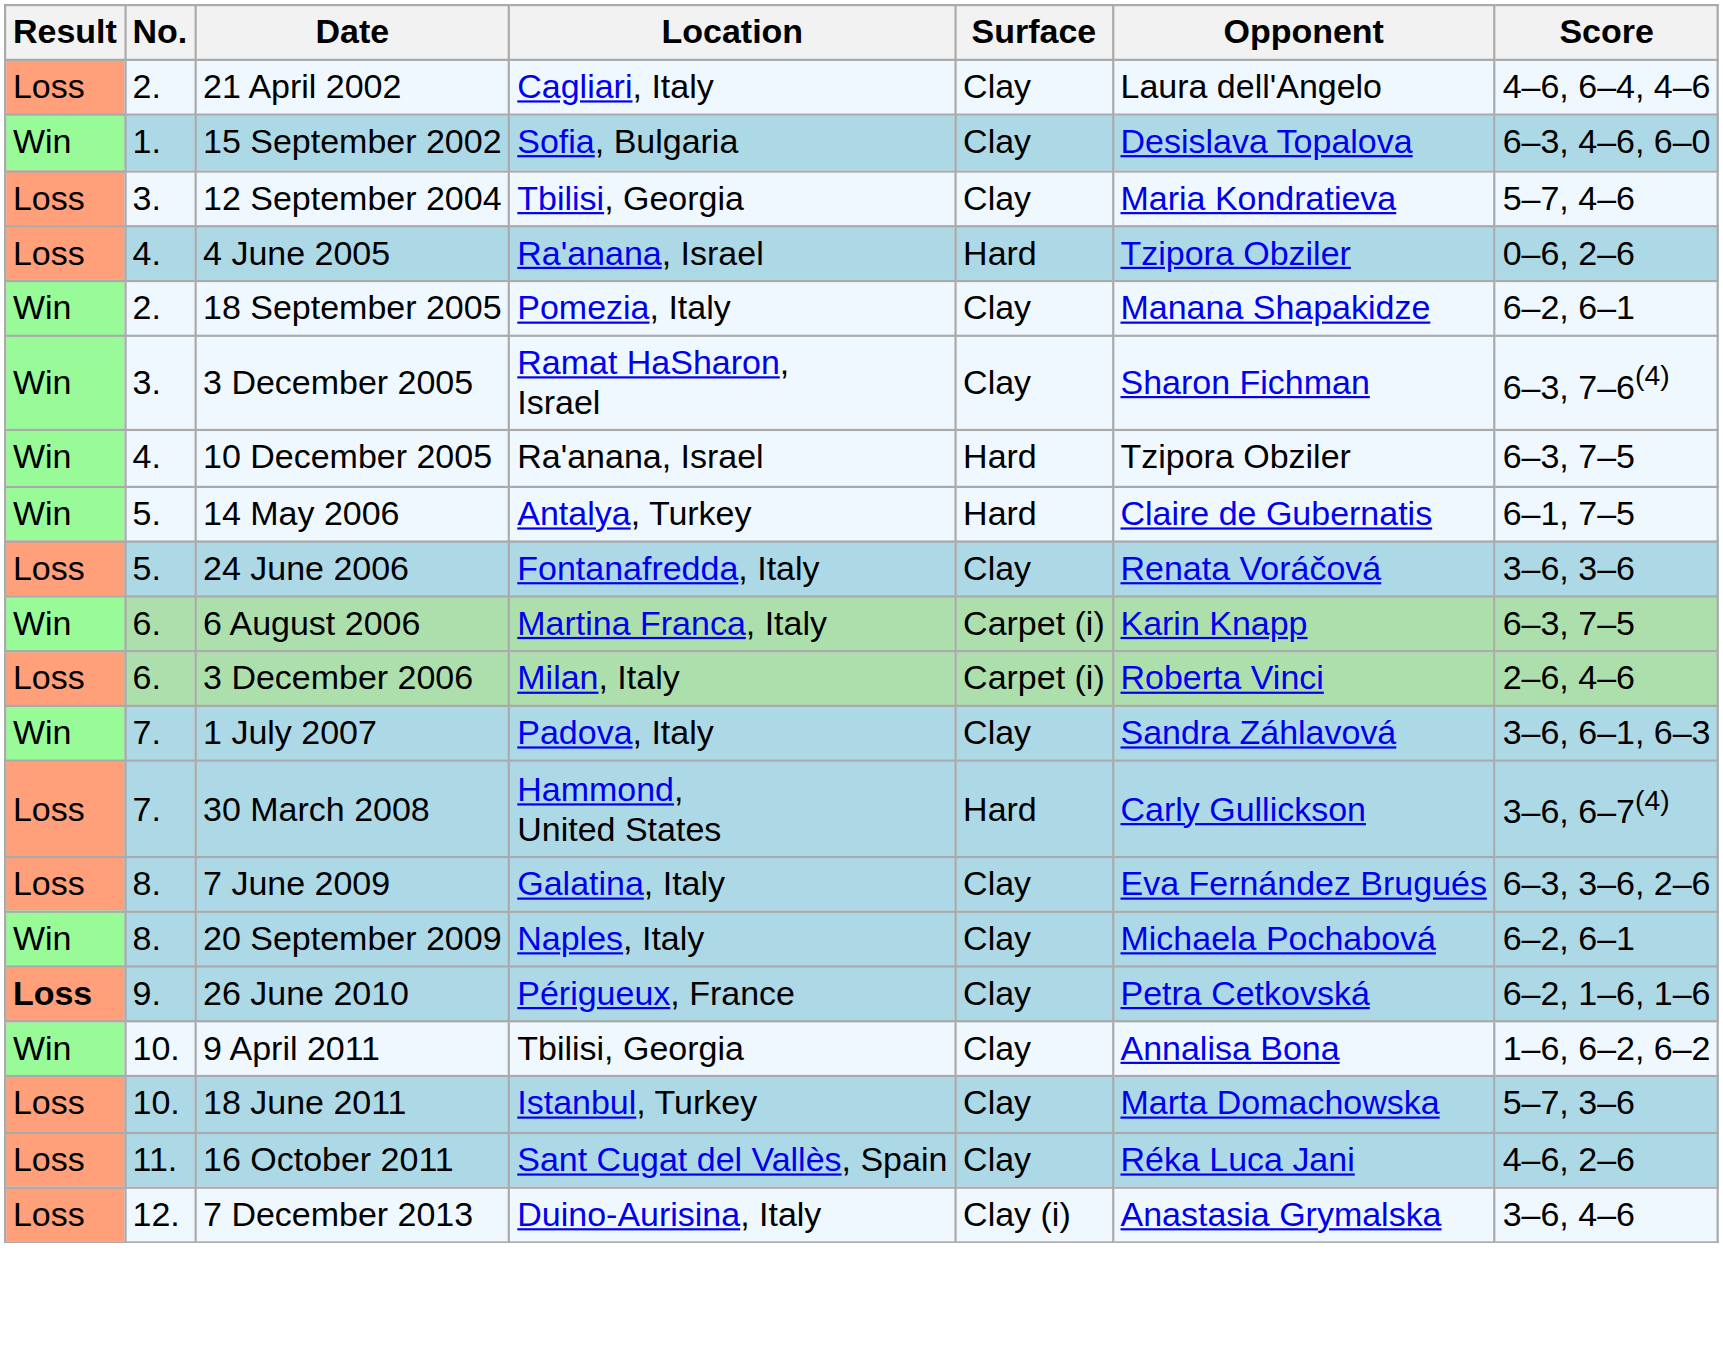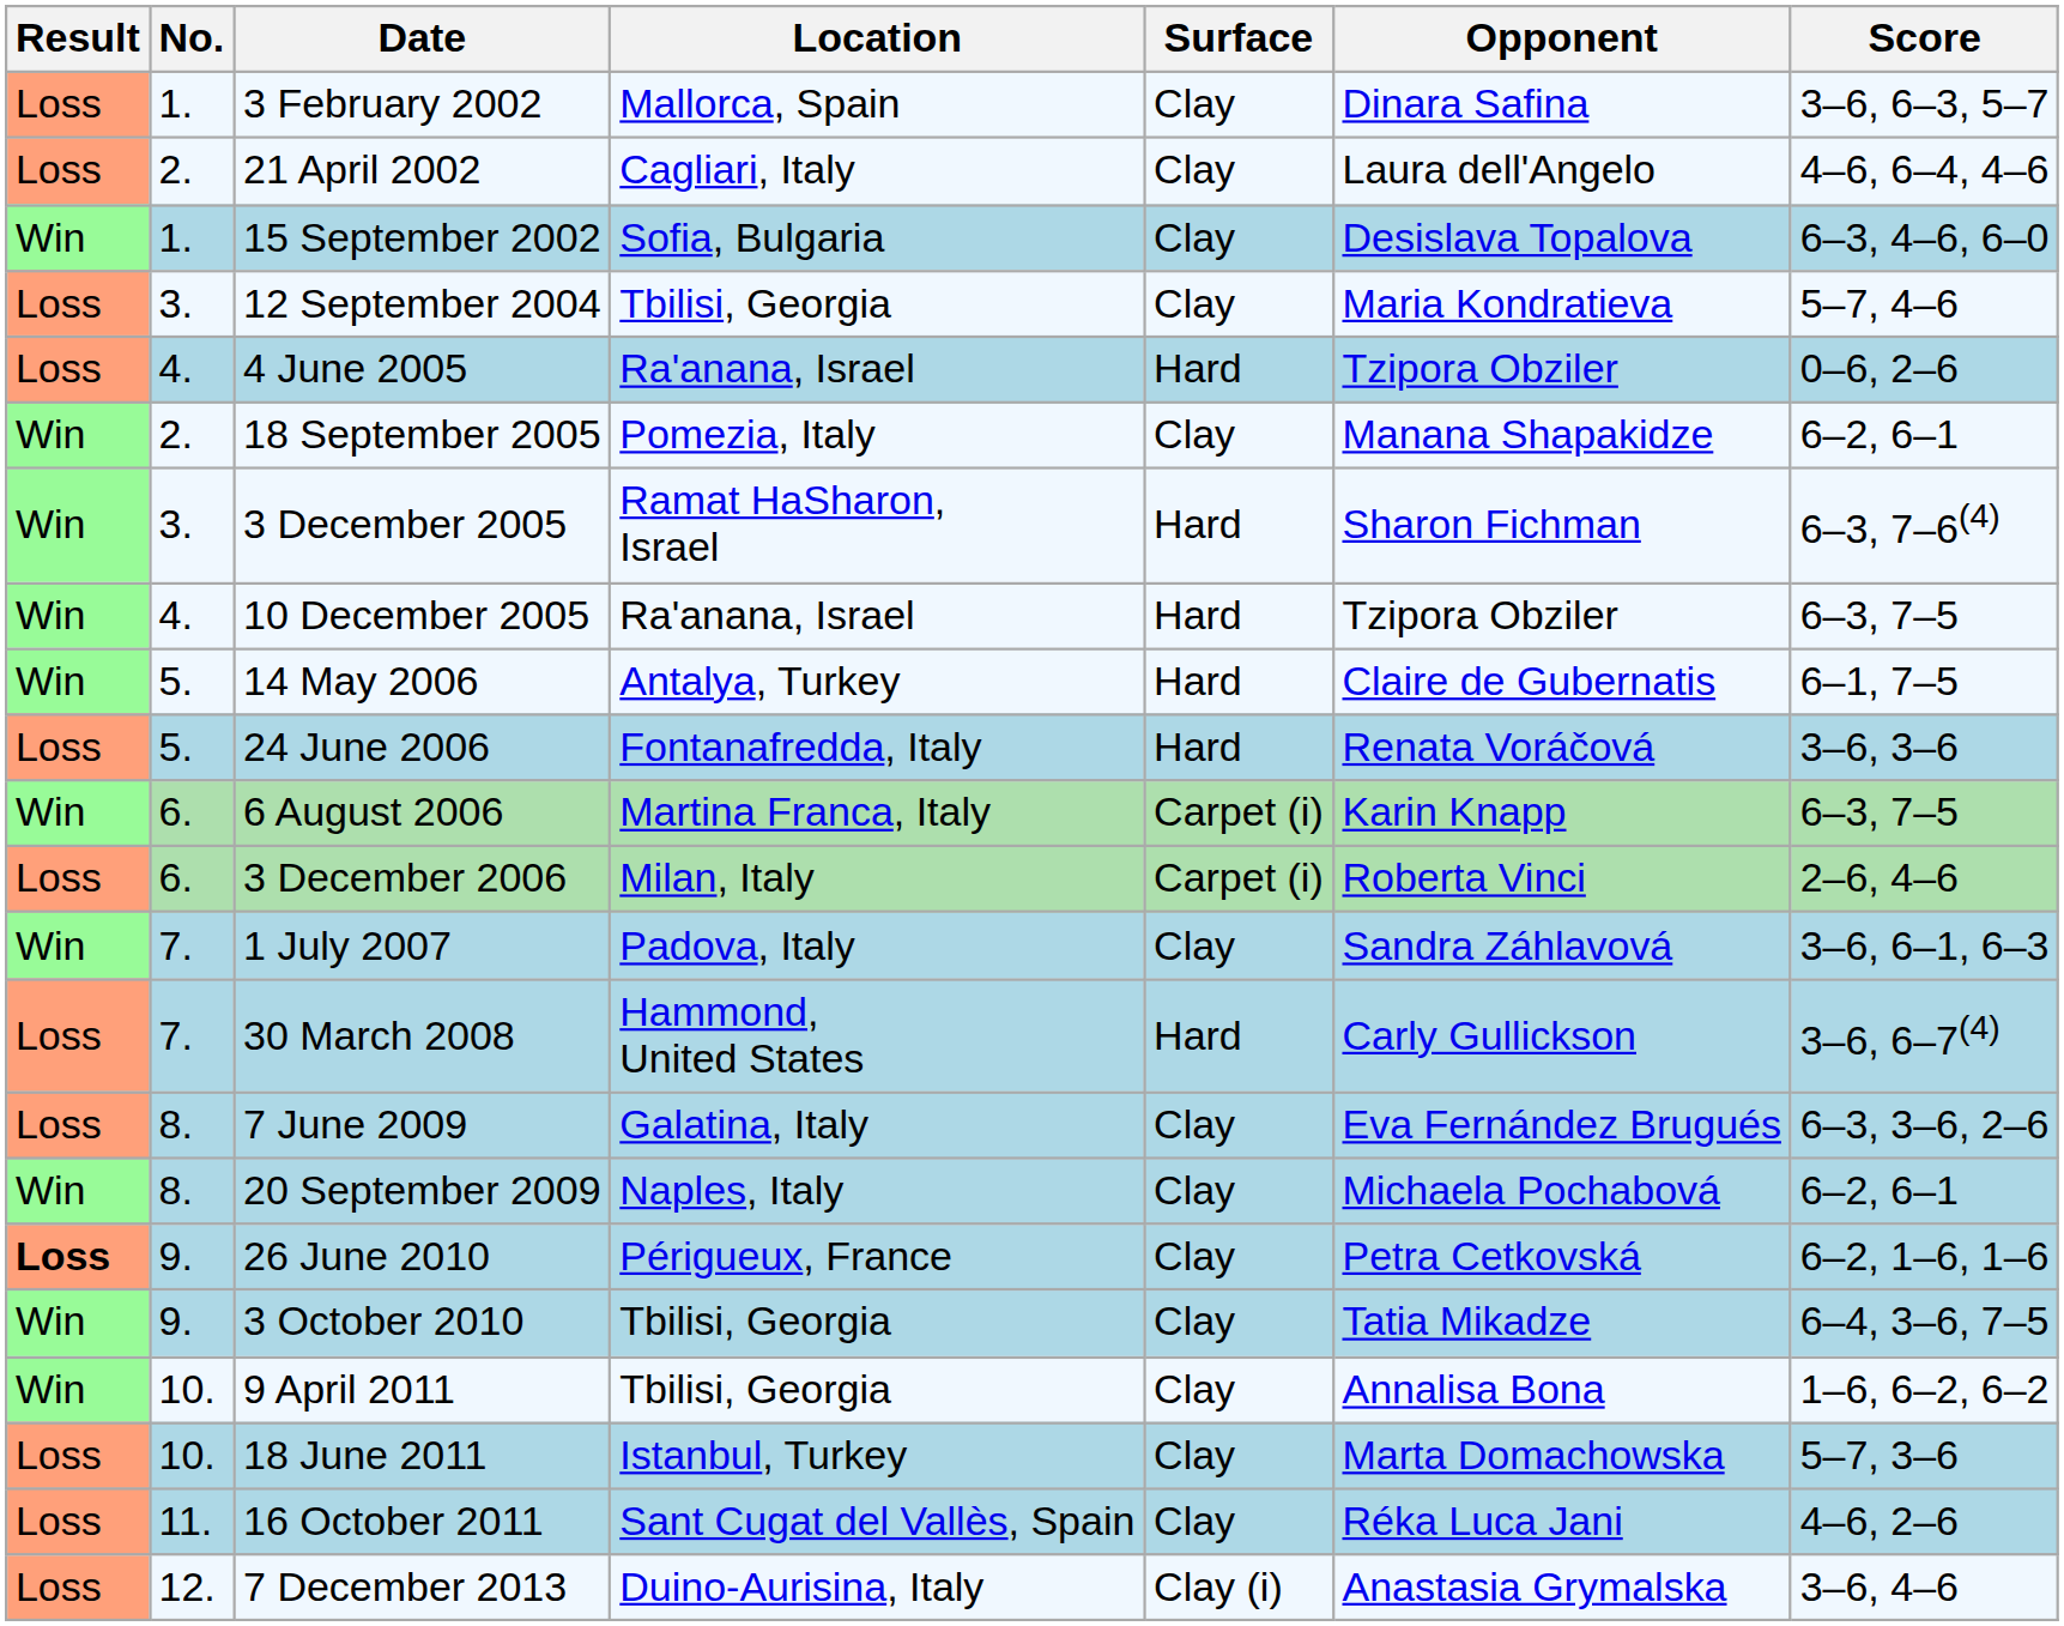 <table class="sortable wikitable" style=font-size:97%>
 <tr>
 <th>Result</th>
 <th>No.</th>
 <th>Date</th>
 <th>Location</th>
 <th>Surface</th>
 <th>Opponent</th>
 <th class="unsortable">Score</th>
+</tr>
+<tr style="background:#f0f8ff;">
+<td style="background:#ffa07a;">Loss</td>
+<td>1.</td>
+<td>3 February 2002</td>
+<td><a href='#'>Mallorca</a>, Spain</td>
+<td>Clay</td>
+<td> <a href='#'>Dinara Safina</a></td>
+<td>3–6, 6–3, 5–7</td>
 </tr>
 <tr style="background:#f0f8ff;">
 <td style="background:#ffa07a;">Loss</td>
 <td>2.</td>
 <td>21 April 2002</td>
 <td><a href='#'>Cagliari</a>, Italy</td>
 <td>Clay</td>
 <td> Laura dell'Angelo</td>
 <td>4–6, 6–4, 4–6</td>
 </tr>
 <tr style="background:lightblue;">
 <td style="background:#98fb98;">Win</td>
 <td>1.</td>
 <td>15 September 2002</td>
 <td><a href='#'>Sofia</a>, Bulgaria</td>
 <td>Clay</td>
 <td> <a href='#'>Desislava Topalova</a></td>
 <td>6–3, 4–6, 6–0</td>
 </tr>
 <tr style="background:#f0f8ff;">
 <td style="background:#ffa07a;">Loss</td>
 <td>3.</td>
 <td>12 September 2004</td>
 <td><a href='#'>Tbilisi</a>, Georgia</td>
 <td>Clay</td>
 <td> <a href='#'>Maria Kondratieva</a></td>
 <td>5–7, 4–6</td>
 </tr>
 <tr style="background:lightblue;">
 <td style="background:#ffa07a;">Loss</td>
 <td>4.</td>
 <td>4 June 2005</td>
 <td><a href='#'>Ra'anana</a>, Israel</td>
 <td>Hard</td>
 <td> <a href='#'>Tzipora Obziler</a></td>
 <td>0–6, 2–6</td>
 </tr>
 <tr style="background:#f0f8ff;">
 <td style="background:#98fb98;">Win</td>
 <td>2.</td>
 <td>18 September 2005</td>
 <td><a href='#'>Pomezia</a>, Italy</td>
 <td>Clay</td>
 <td> <a href='#'>Manana Shapakidze</a></td>
 <td>6–2, 6–1</td>
 </tr>
 <tr style="background:#f0f8ff;">
 <td style="background:#98fb98;">Win</td>
 <td>3.</td>
 <td>3 December 2005</td>
 <td><a href='#'>Ramat HaSharon</a>, <br>Israel</td>
-<td>Clay</td>
+<td>Hard</td>
 <td> <a href='#'>Sharon Fichman</a></td>
 <td>6–3, 7–6<sup>(4)</sup></td>
 </tr>
 <tr style="background:#f0f8ff;">
 <td style="background:#98fb98;">Win</td>
 <td>4.</td>
 <td>10 December 2005</td>
 <td>Ra'anana, Israel</td>
 <td>Hard</td>
 <td> Tzipora Obziler</td>
 <td>6–3, 7–5</td>
 </tr>
 <tr style="background:#f0f8ff;">
 <td style="background:#98fb98;">Win</td>
 <td>5.</td>
 <td>14 May 2006</td>
 <td><a href='#'>Antalya</a>, Turkey</td>
 <td>Hard</td>
 <td> <a href='#'>Claire de Gubernatis</a></td>
 <td>6–1, 7–5</td>
 </tr>
 <tr style="background:lightblue;">
 <td style="background:#ffa07a;">Loss</td>
 <td>5.</td>
 <td>24 June 2006</td>
 <td><a href='#'>Fontanafredda</a>, Italy</td>
-<td>Clay</td>
+<td>Hard</td>
 <td> <a href='#'>Renata Voráčová</a></td>
 <td>3–6, 3–6</td>
 </tr>
 <tr style="background:#addfad;">
 <td style="background:#98fb98;">Win</td>
 <td>6.</td>
 <td>6 August 2006</td>
 <td><a href='#'>Martina Franca</a>, Italy</td>
 <td>Carpet (i)</td>
 <td> <a href='#'>Karin Knapp</a></td>
 <td>6–3, 7–5</td>
 </tr>
 <tr style="background:#addfad;">
 <td style="background:#ffa07a;">Loss</td>
 <td>6.</td>
 <td>3 December 2006</td>
 <td><a href='#'>Milan</a>, Italy</td>
 <td>Carpet (i)</td>
 <td> <a href='#'>Roberta Vinci</a></td>
 <td>2–6, 4–6</td>
 </tr>
 <tr style="background:lightblue;">
 <td style="background:#98fb98;">Win</td>
 <td>7.</td>
 <td>1 July 2007</td>
 <td><a href='#'>Padova</a>, Italy</td>
 <td>Clay</td>
 <td> <a href='#'>Sandra Záhlavová</a></td>
 <td>3–6, 6–1, 6–3</td>
 </tr>
 <tr style="background:lightblue;">
 <td style="background:#ffa07a;">Loss</td>
 <td>7.</td>
 <td>30 March 2008</td>
 <td><a href='#'>Hammond</a>, <br>United States</td>
 <td>Hard</td>
 <td> <a href='#'>Carly Gullickson</a></td>
 <td>3–6, 6–7<sup>(4)</sup></td>
 </tr>
 <tr style="background:lightblue;">
 <td style="background:#ffa07a;">Loss</td>
 <td>8.</td>
 <td>7 June 2009</td>
 <td><a href='#'>Galatina</a>, Italy</td>
 <td>Clay</td>
 <td> <a href='#'>Eva Fernández Brugués</a></td>
 <td>6–3, 3–6, 2–6</td>
 </tr>
 <tr style="background:lightblue;">
 <td style="background:#98fb98;">Win</td>
 <td>8.</td>
 <td>20 September 2009</td>
 <td><a href='#'>Naples</a>, Italy</td>
 <td>Clay</td>
 <td> <a href='#'>Michaela Pochabová</a></td>
 <td>6–2, 6–1</td>
 </tr>
 <tr style="background:lightblue;">
 <td style="background:#ffa07a;"><strong>Loss</strong></td>
 <td>9.</td>
 <td>26 June 2010</td>
 <td><a href='#'>Périgueux</a>, France</td>
 <td>Clay</td>
 <td> <a href='#'>Petra Cetkovská</a></td>
 <td>6–2, 1–6, 1–6</td>
 </tr>
+<tr style="background:lightblue;">
+<td style="background:#98fb98;">Win</td>
+<td>9.</td>
+<td>3 October 2010</td>
+<td>Tbilisi, Georgia</td>
+<td>Clay</td>
+<td> <a href='#'>Tatia Mikadze</a></td>
+<td>6–4, 3–6, 7–5</td>
+</tr>
 <tr style="background:#f0f8ff;">
 <td style="background:#98fb98;">Win</td>
 <td>10.</td>
 <td>9 April 2011</td>
 <td>Tbilisi, Georgia</td>
 <td>Clay</td>
 <td> <a href='#'>Annalisa Bona</a></td>
 <td>1–6, 6–2, 6–2</td>
 </tr>
 <tr style="background:lightblue;">
 <td style="background:#ffa07a;">Loss</td>
 <td>10.</td>
 <td>18 June 2011</td>
 <td><a href='#'>Istanbul</a>, Turkey</td>
 <td>Clay</td>
 <td> <a href='#'>Marta Domachowska</a></td>
 <td>5–7, 3–6</td>
 </tr>
 <tr style="background:lightblue;">
 <td style="background:#ffa07a;">Loss</td>
 <td>11.</td>
 <td>16 October 2011</td>
 <td><a href='#'>Sant Cugat del Vallès</a>, Spain</td>
 <td>Clay</td>
 <td> <a href='#'>Réka Luca Jani</a></td>
 <td>4–6, 2–6</td>
 </tr>
 <tr style="background:#f0f8ff;">
 <td style="background:#ffa07a;">Loss</td>
 <td>12.</td>
 <td>7 December 2013</td>
 <td><a href='#'>Duino-Aurisina</a>, Italy</td>
 <td>Clay (i)</td>
 <td> <a href='#'>Anastasia Grymalska</a></td>
 <td>3–6, 4–6</td>
 </tr>
 </table>
